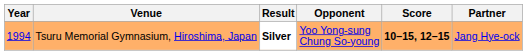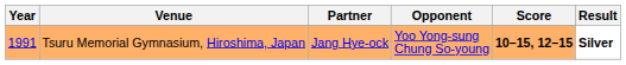 <table class="sortable wikitable" style="font-size: 90%;">
 <tr>
 <th>Year</th>
 <th>Venue</th>
-<th>Result</th>
+<th>Partner</th>
 <th>Opponent</th>
 <th>Score</th>
-<th>Partner</th>
+<th>Result</th>
 </tr>
 <tr style="background:#FFB069">
-<td align="center"><a href='#'>1994</a></td>
+<td align="center"><a href='#'>1991</a></td>
 <td align="left">Tsuru Memorial Gymnasium, <a href='#'>Hiroshima, Japan</a></td>
-<td style="text-align:left; background:white"> <strong>Silver</strong></td>
+<td align="left"> <a href='#'>Jang Hye-ock</a></td>
 <td align="left"> <a href='#'>Yoo Yong-sung</a> <br>  <a href='#'>Chung So-young</a></td>
 <td align="left"><strong>10–15, 12–15</strong></td>
-<td align="left"> <a href='#'>Jang Hye-ock</a></td>
+<td style="text-align:left; background:white"> <strong>Silver</strong></td>
 </tr>
 </table>
